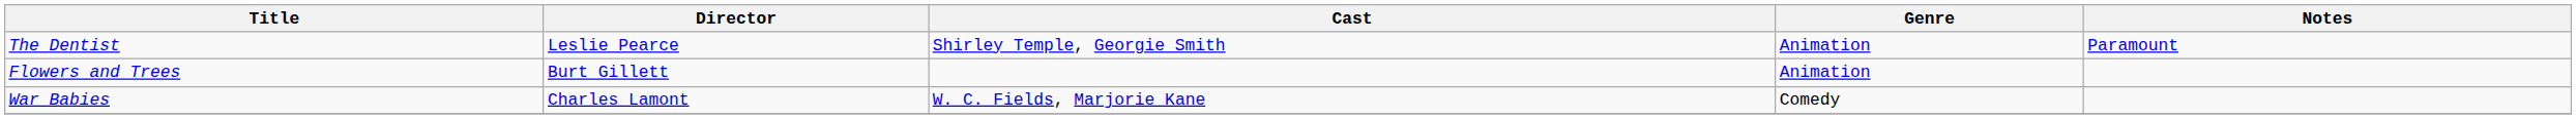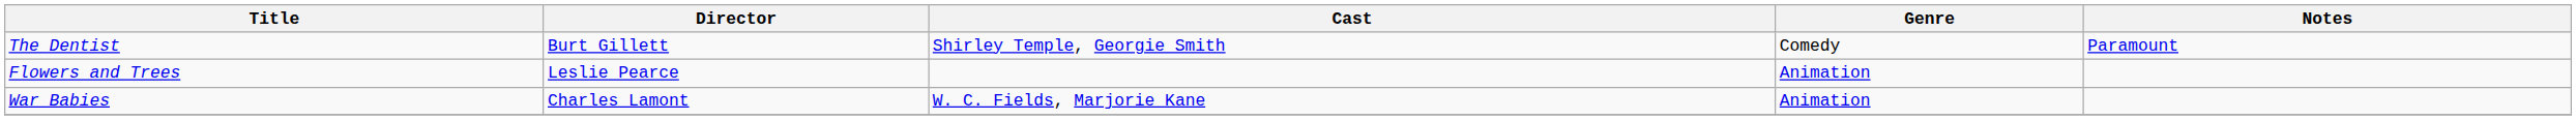 <table class="wikitable" style="width:100%;">
 <tr>
 <th style="width:21%;">Title</th>
 <th style="width:15%;">Director</th>
 <th style="width:33%;">Cast</th>
 <th style="width:12%;">Genre</th>
 <th style="width:19%;">Notes</th>
 </tr>
 <tr>
 <td><em><a href='#'>The Dentist</a></em></td>
-<td><a href='#'>Leslie Pearce</a></td>
+<td><a href='#'>Burt Gillett</a></td>
 <td><a href='#'>Shirley Temple</a>, <a href='#'>Georgie Smith</a></td>
-<td><a href='#'>Animation</a></td>
+<td>Comedy</td>
 <td><a href='#'>Paramount</a></td>
 </tr>
 <tr>
 <td><em><a href='#'>Flowers and Trees</a></em></td>
-<td><a href='#'>Burt Gillett</a></td>
+<td><a href='#'>Leslie Pearce</a></td>
 <td></td>
 <td><a href='#'>Animation</a></td>
 <td></td>
 </tr>
 <tr>
 <td><em><a href='#'>War Babies</a></em></td>
 <td><a href='#'>Charles Lamont</a></td>
 <td><a href='#'>W. C. Fields</a>, <a href='#'>Marjorie Kane</a></td>
-<td>Comedy</td>
+<td><a href='#'>Animation</a></td>
 <td></td>
 </tr>
 <tr>
 </tr>
 </table>
